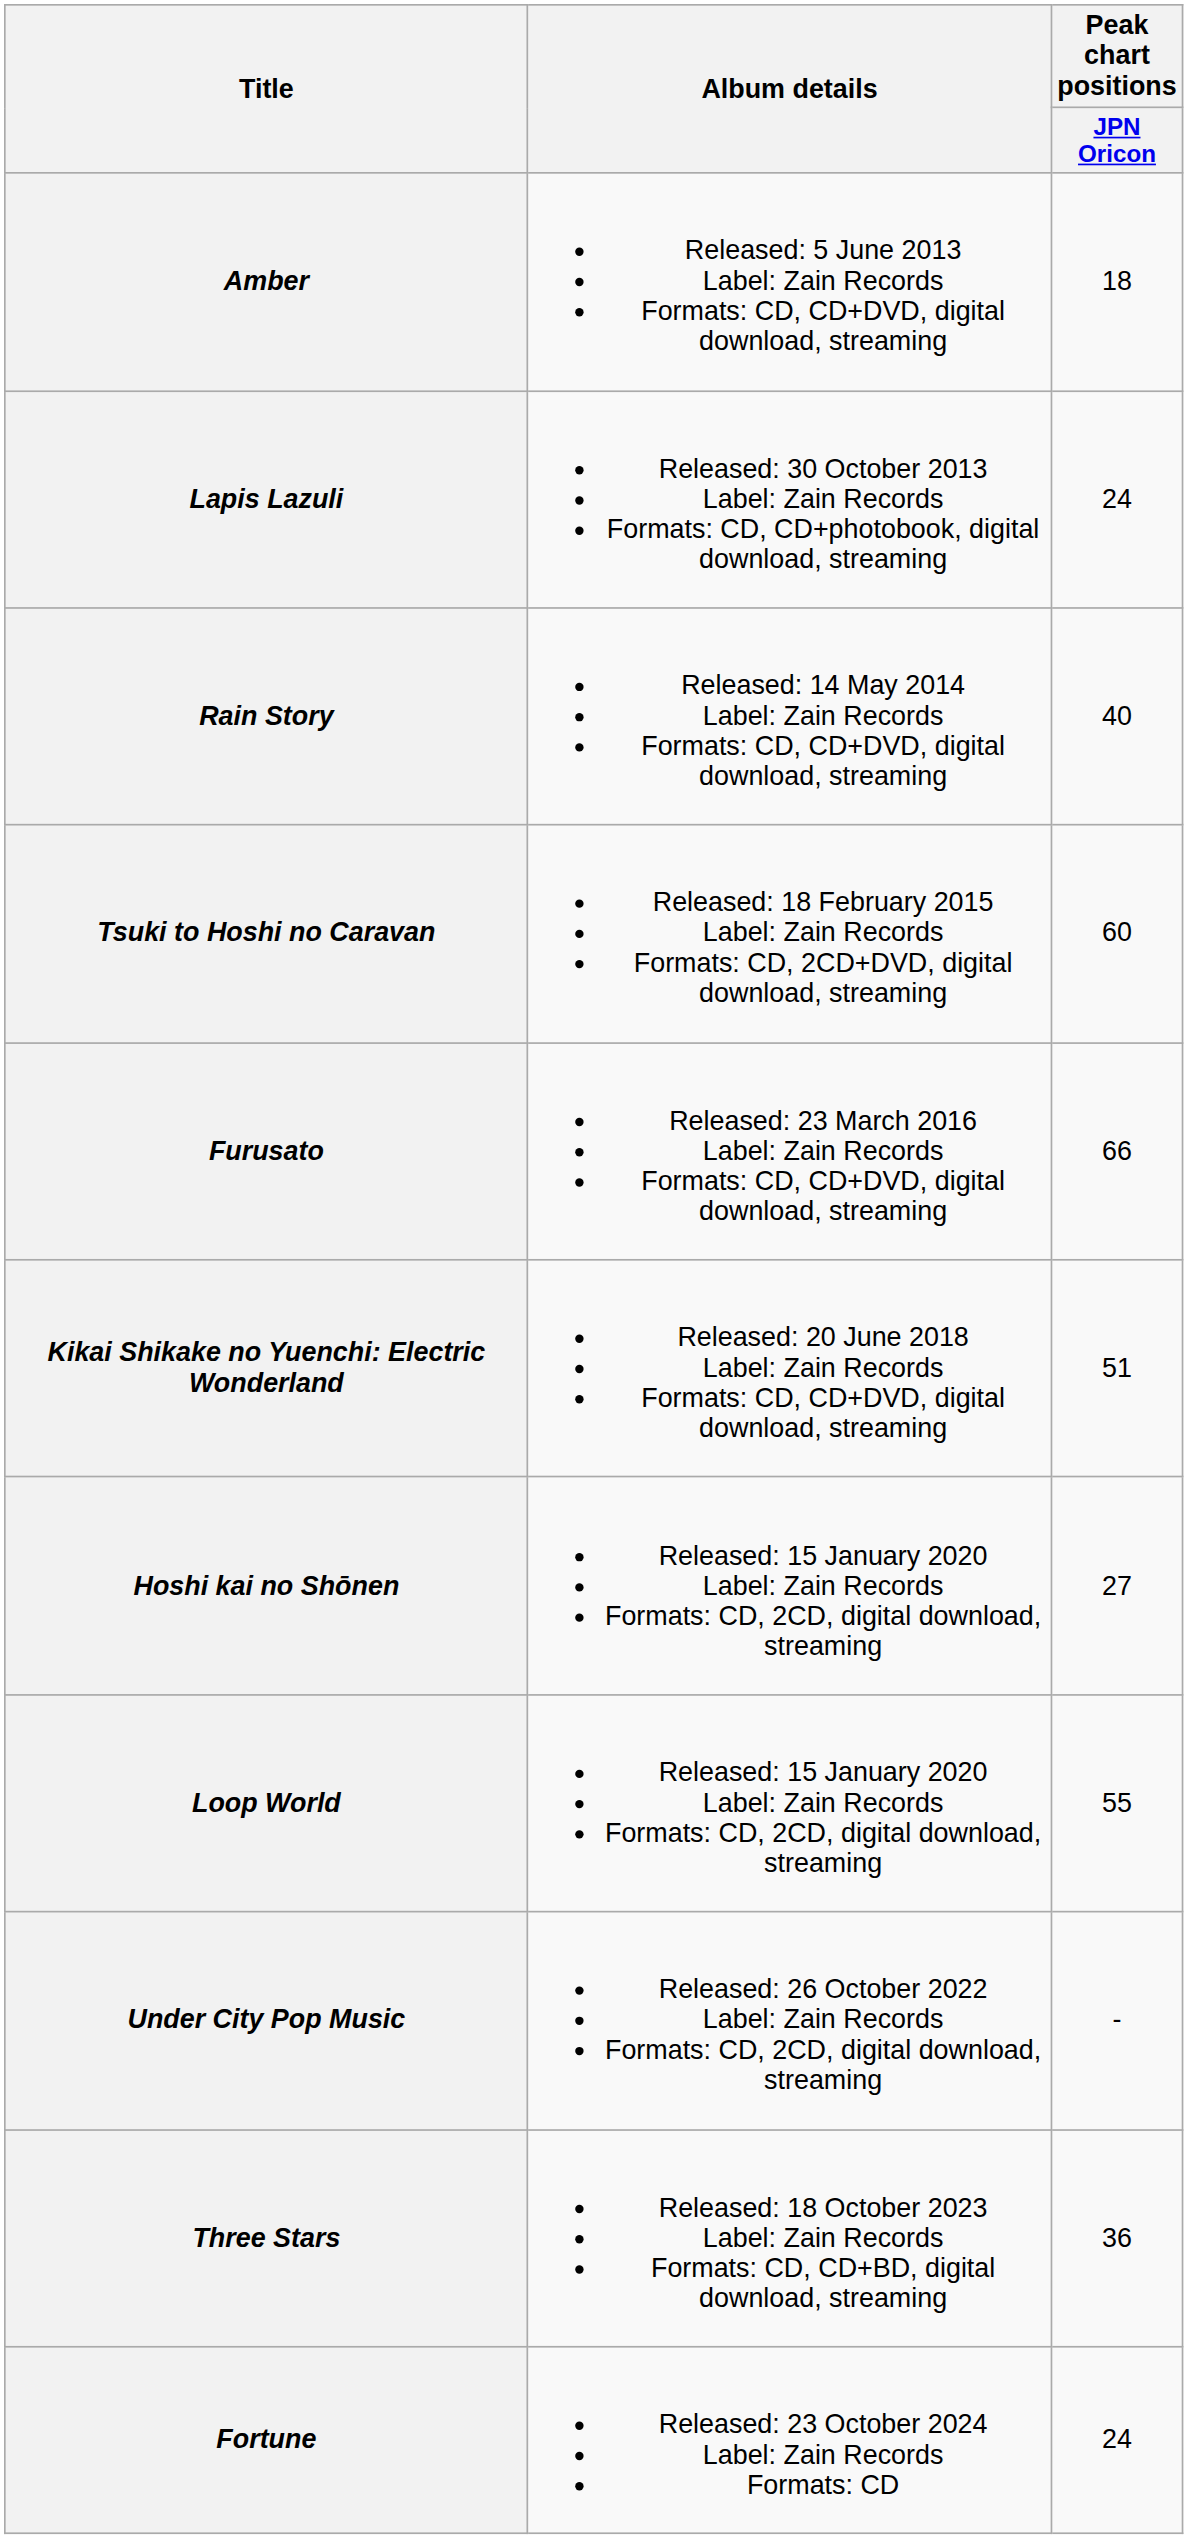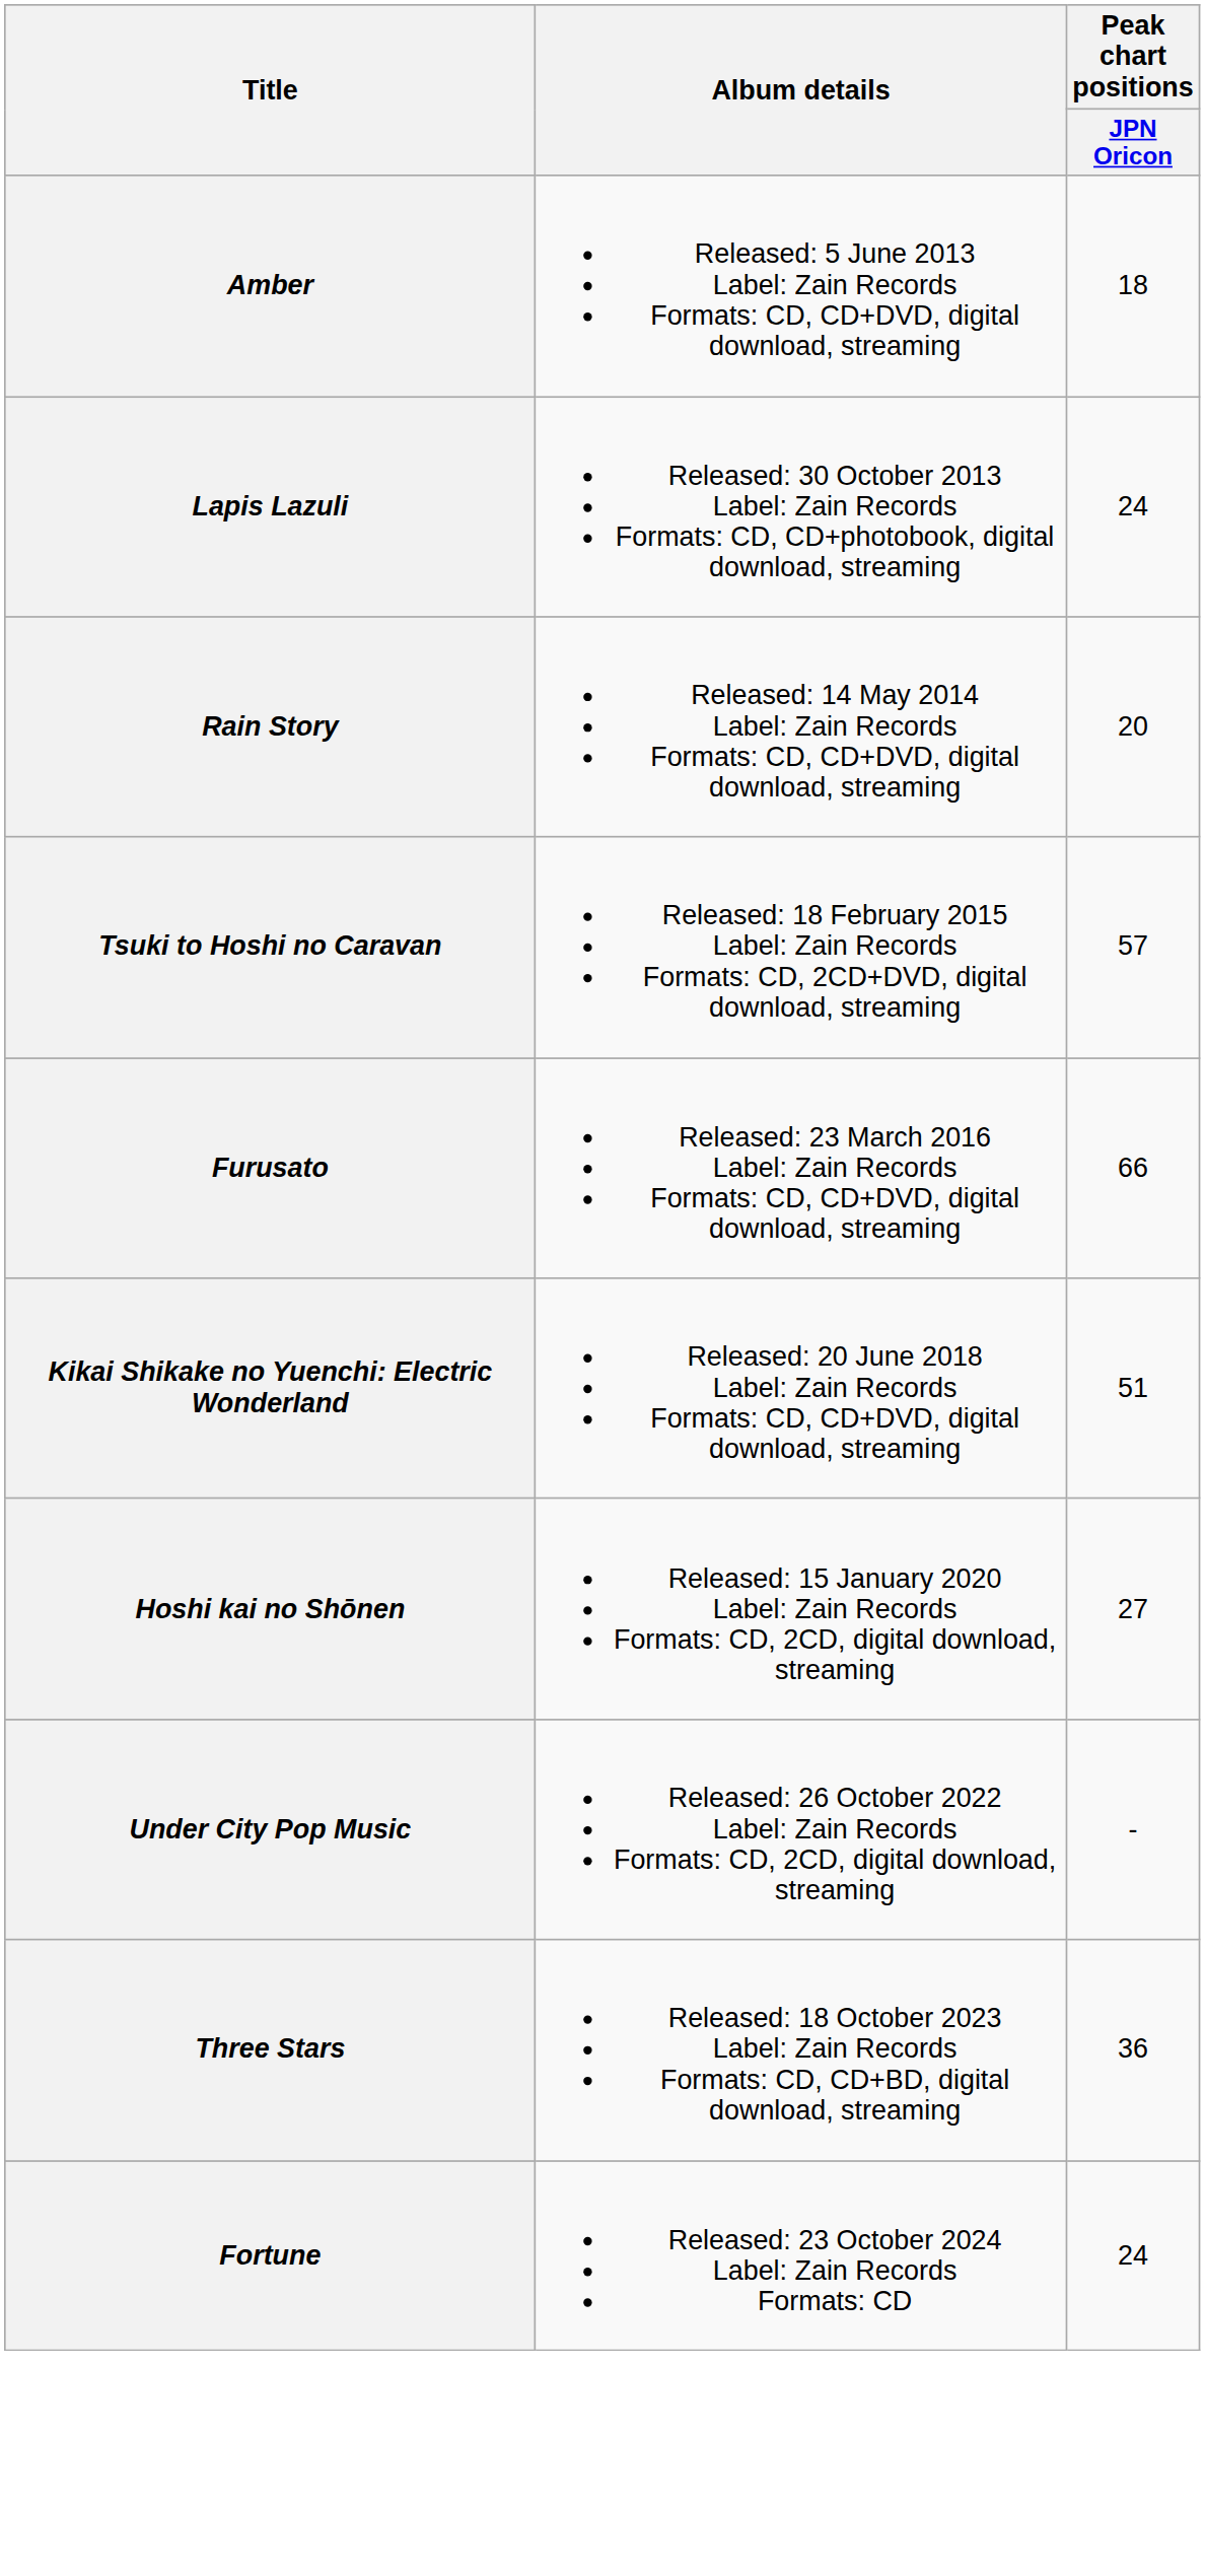 <table class="wikitable plainrowheaders" style="text-align:center;">
 <tr>
 <th scope="col" rowspan="2" style="width:19em;">Title</th>
 <th scope="col" rowspan="2" style="width:19em;">Album details</th>
 <th scope="col">Peak<br>chart<br>positions</th>
 </tr>
 <tr>
 <th scope="col" style="width:2.9em;font-size:90%;"><a href='#'>JPN<br>Oricon</a><br></th>
 </tr>
 <tr>
 <th scope="row"><em>Amber</em></th>
 <td><br><ul><li>Released: 5 June 2013</li><li>Label: Zain Records</li><li>Formats: CD, CD+DVD, digital download, streaming</li></ul></td>
 <td>18</td>
 </tr>
 <tr>
 <th scope="row"><em>Lapis Lazuli</em></th>
 <td><br><ul><li>Released: 30 October 2013</li><li>Label: Zain Records</li><li>Formats: CD, CD+photobook, digital download, streaming</li></ul></td>
 <td>24</td>
 </tr>
 <tr>
 <th scope="row"><em>Rain Story</em></th>
 <td><br><ul><li>Released: 14 May 2014</li><li>Label: Zain Records</li><li>Formats: CD, CD+DVD, digital download, streaming</li></ul></td>
-<td>40</td>
+<td>20</td>
 </tr>
 <tr>
 <th scope="row"><em>Tsuki to Hoshi no Caravan</em></th>
 <td><br><ul><li>Released: 18 February 2015</li><li>Label: Zain Records</li><li>Formats: CD, 2CD+DVD, digital download, streaming</li></ul></td>
-<td>60</td>
+<td>57</td>
 </tr>
 <tr>
 <th scope="row"><em>Furusato</em></th>
 <td><br><ul><li>Released: 23 March 2016</li><li>Label: Zain Records</li><li>Formats: CD, CD+DVD, digital download, streaming</li></ul></td>
 <td>66</td>
 </tr>
 <tr>
 <th scope="row"><em>Kikai Shikake no Yuenchi: Electric Wonderland</em></th>
 <td><br><ul><li>Released: 20 June 2018</li><li>Label: Zain Records</li><li>Formats: CD, CD+DVD, digital download, streaming</li></ul></td>
 <td>51</td>
 </tr>
 <tr>
 <th scope="row"><em>Hoshi kai no Shōnen</em></th>
 <td><br><ul><li>Released: 15 January 2020</li><li>Label: Zain Records</li><li>Formats: CD, 2CD, digital download, streaming</li></ul></td>
 <td>27</td>
 </tr>
 <tr>
-<th scope="row"><em>Loop World</em></th>
-<td><br><ul><li>Released: 15 January 2020</li><li>Label: Zain Records</li><li>Formats: CD, 2CD, digital download, streaming</li></ul></td>
-<td>55</td>
-</tr>
-<tr>
 <th scope="row"><em>Under City Pop Music</em></th>
 <td><br><ul><li>Released: 26 October 2022</li><li>Label: Zain Records</li><li>Formats: CD, 2CD, digital download, streaming</li></ul></td>
 <td>-</td>
 </tr>
 <tr>
 <th scope="row"><em>Three Stars</em></th>
 <td><br><ul><li>Released: 18 October 2023</li><li>Label: Zain Records</li><li>Formats: CD, CD+BD, digital download, streaming</li></ul></td>
 <td>36</td>
 </tr>
 <tr>
 <th scope="row"><em>Fortune</em></th>
 <td><br><ul><li>Released: 23 October 2024</li><li>Label: Zain Records</li><li>Formats: CD</li></ul></td>
 <td>24</td>
 </tr>
 </table>
